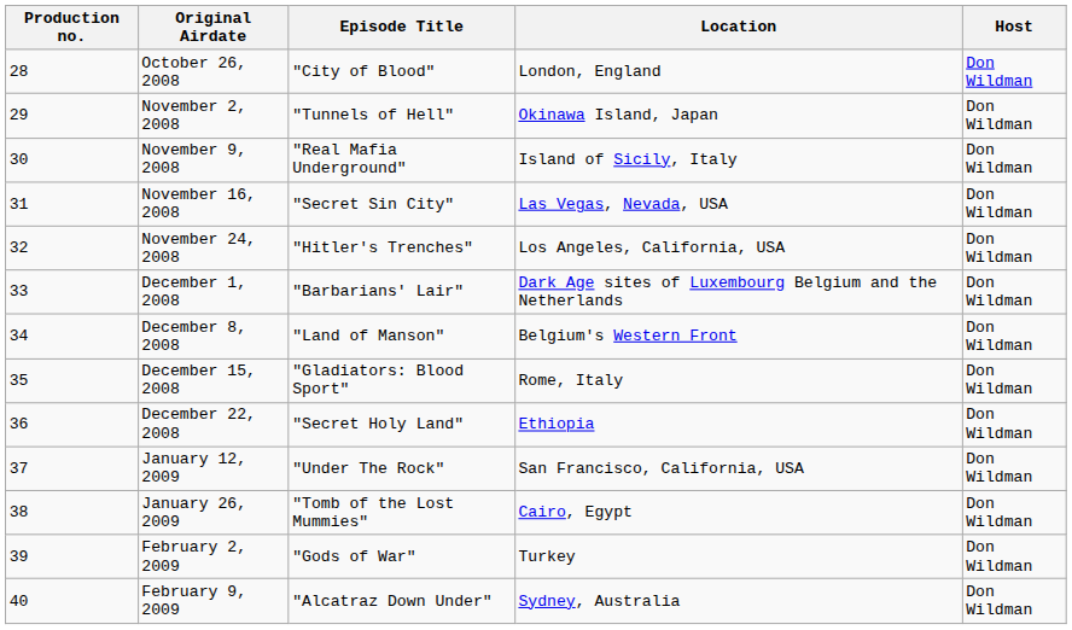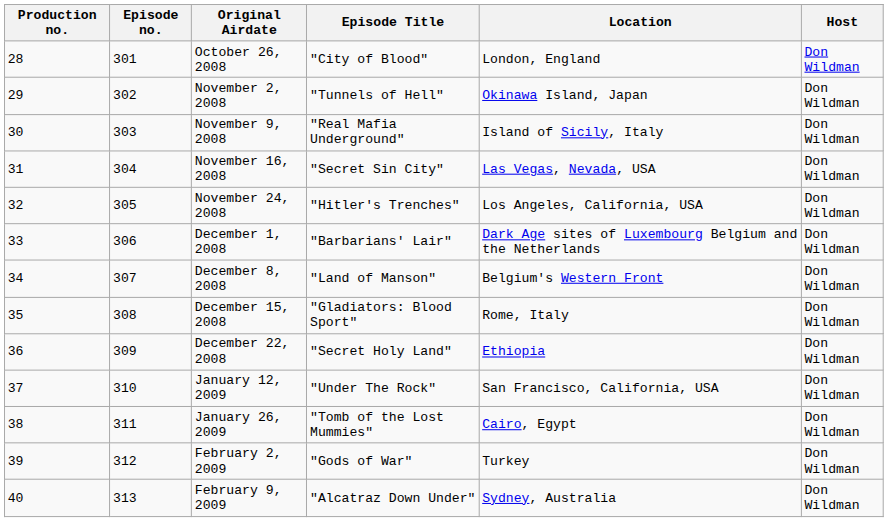 <table class="wikitable sortable">
 <tr>
 <th>Production no.</th>
+<th>Episode no.</th>
 <th>Original Airdate</th>
 <th>Episode Title</th>
 <th>Location</th>
 <th>Host</th>
 </tr>
 <tr>
 <td>28</td>
+<td>301</td>
 <td>October 26, 2008</td>
 <td>"City of Blood"</td>
 <td>London, England</td>
 <td><a href='#'>Don Wildman</a></td>
 </tr>
 <tr>
 <td>29</td>
+<td>302</td>
 <td>November 2, 2008</td>
 <td>"Tunnels of Hell"</td>
 <td><a href='#'>Okinawa</a> Island, Japan</td>
 <td>Don Wildman</td>
 </tr>
 <tr>
 <td>30</td>
+<td>303</td>
 <td>November 9, 2008</td>
 <td>"Real Mafia Underground"</td>
 <td>Island of <a href='#'>Sicily</a>, Italy</td>
 <td>Don Wildman</td>
 </tr>
 <tr>
 <td>31</td>
+<td>304</td>
 <td>November 16, 2008</td>
 <td>"Secret Sin City"</td>
 <td><a href='#'>Las Vegas</a>, <a href='#'>Nevada</a>, USA</td>
 <td>Don Wildman</td>
 </tr>
 <tr>
 <td>32</td>
+<td>305</td>
 <td>November 24, 2008</td>
 <td>"Hitler's Trenches"</td>
 <td>Los Angeles, California, USA</td>
 <td>Don Wildman</td>
 </tr>
 <tr>
 <td>33</td>
+<td>306</td>
 <td>December 1, 2008</td>
 <td>"Barbarians' Lair"</td>
 <td><a href='#'>Dark Age</a> sites of <a href='#'>Luxembourg</a> Belgium and the Netherlands</td>
 <td>Don Wildman</td>
 </tr>
 <tr>
 <td>34</td>
+<td>307</td>
 <td>December 8, 2008</td>
 <td>"Land of Manson"</td>
 <td>Belgium's <a href='#'>Western Front</a></td>
 <td>Don Wildman</td>
 </tr>
 <tr>
 <td>35</td>
+<td>308</td>
 <td>December 15, 2008</td>
 <td>"Gladiators: Blood Sport"</td>
 <td>Rome, Italy</td>
 <td>Don Wildman</td>
 </tr>
 <tr>
 <td>36</td>
+<td>309</td>
 <td>December 22, 2008</td>
 <td>"Secret Holy Land"</td>
 <td><a href='#'>Ethiopia</a></td>
 <td>Don Wildman</td>
 </tr>
 <tr>
 <td>37</td>
+<td>310</td>
 <td>January 12, 2009</td>
 <td>"Under The Rock"</td>
 <td>San Francisco, California, USA</td>
 <td>Don Wildman</td>
 </tr>
 <tr>
 <td>38</td>
+<td>311</td>
 <td>January 26, 2009</td>
 <td>"Tomb of the Lost Mummies"</td>
 <td><a href='#'>Cairo</a>, Egypt</td>
 <td>Don Wildman</td>
 </tr>
 <tr>
 <td>39</td>
+<td>312</td>
 <td>February 2, 2009</td>
 <td>"Gods of War"</td>
 <td>Turkey</td>
 <td>Don Wildman</td>
 </tr>
 <tr>
 <td>40</td>
+<td>313</td>
 <td>February 9, 2009</td>
 <td>"Alcatraz Down Under"</td>
 <td><a href='#'>Sydney</a>, Australia</td>
 <td>Don Wildman</td>
 </tr>
 </table>
